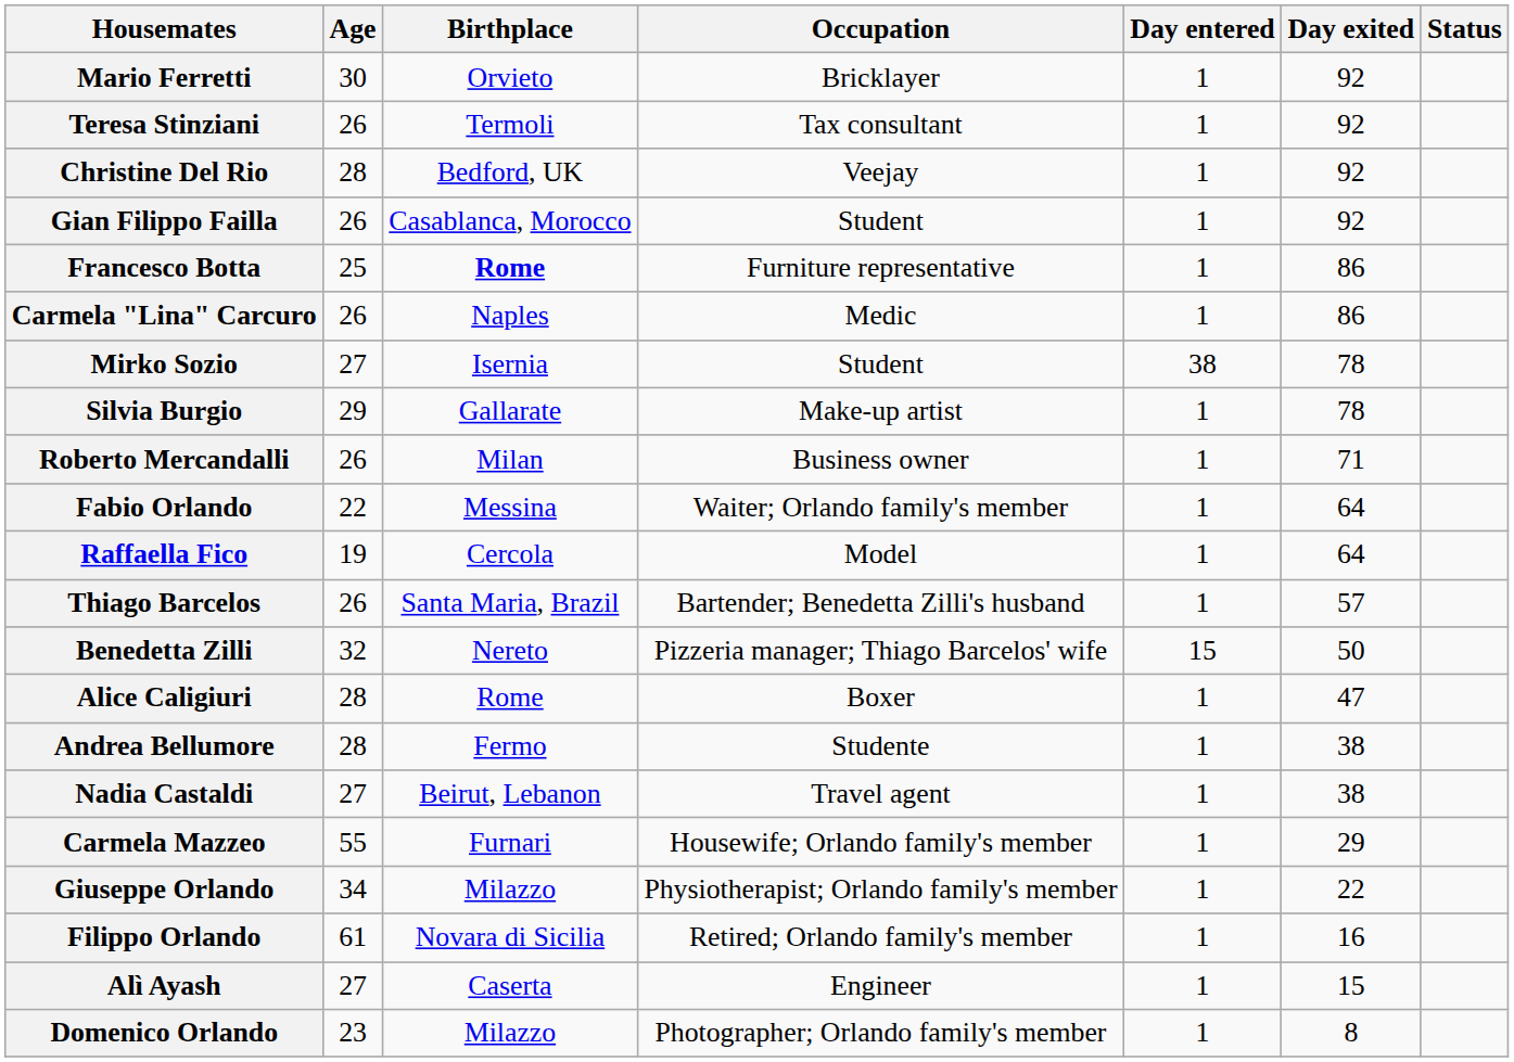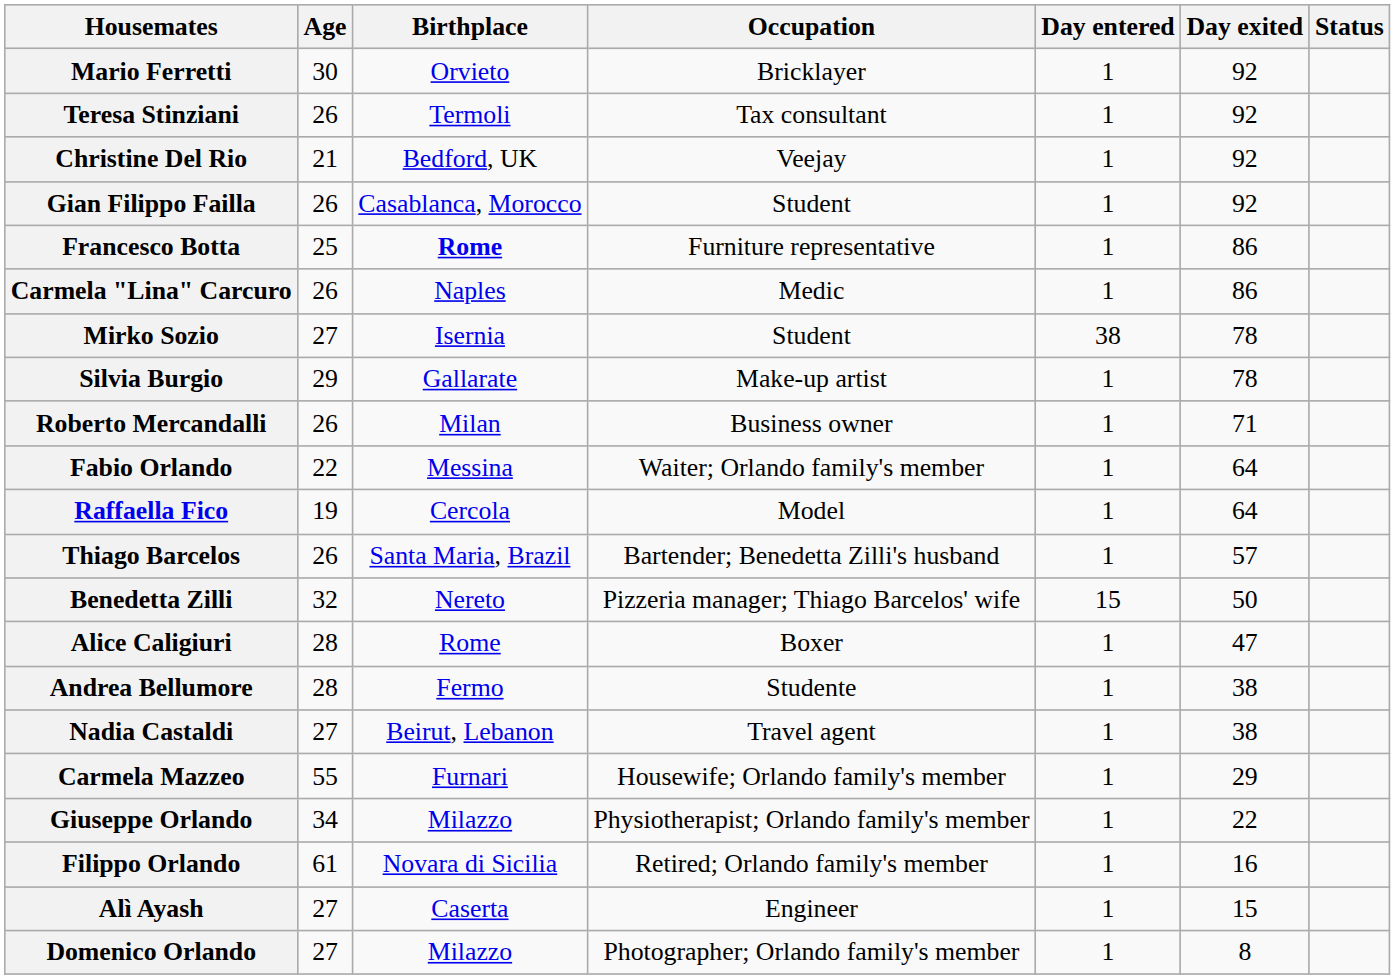 <table class="wikitable sortable" style="text-align:center; line-height:20px; width:auto;">
 <tr>
 <th>Housemates</th>
 <th>Age</th>
 <th>Birthplace</th>
 <th>Occupation</th>
 <th>Day entered</th>
 <th>Day exited</th>
 <th>Status</th>
 </tr>
 <tr>
 <th>Mario Ferretti</th>
 <td>30</td>
 <td><a href='#'>Orvieto</a></td>
 <td>Bricklayer</td>
 <td>1</td>
 <td>92</td>
 <td></td>
 </tr>
 <tr>
 <th>Teresa Stinziani</th>
 <td>26</td>
 <td><a href='#'>Termoli</a></td>
 <td>Tax consultant</td>
 <td>1</td>
 <td>92</td>
 <td></td>
 </tr>
 <tr>
 <th>Christine Del Rio</th>
-<td>28</td>
+<td>21</td>
 <td><a href='#'>Bedford</a>, UK</td>
 <td>Veejay</td>
 <td>1</td>
 <td>92</td>
 <td></td>
 </tr>
 <tr>
 <th>Gian Filippo Failla</th>
 <td>26</td>
 <td><a href='#'>Casablanca</a>, <a href='#'>Morocco</a></td>
 <td>Student</td>
 <td>1</td>
 <td>92</td>
 <td></td>
 </tr>
 <tr>
 <th>Francesco Botta</th>
 <td>25</td>
 <td><strong><a href='#'>Rome</a></strong></td>
 <td>Furniture representative</td>
 <td>1</td>
 <td>86</td>
 <td></td>
 </tr>
 <tr>
 <th>Carmela "Lina" Carcuro</th>
 <td>26</td>
 <td><a href='#'>Naples</a></td>
 <td>Medic</td>
 <td>1</td>
 <td>86</td>
 <td></td>
 </tr>
 <tr>
 <th>Mirko Sozio</th>
 <td>27</td>
 <td><a href='#'>Isernia</a></td>
 <td>Student</td>
 <td>38</td>
 <td>78</td>
 <td></td>
 </tr>
 <tr>
 <th>Silvia Burgio</th>
 <td>29</td>
 <td><a href='#'>Gallarate</a></td>
 <td>Make-up artist</td>
 <td>1</td>
 <td>78</td>
 <td></td>
 </tr>
 <tr>
 <th>Roberto Mercandalli</th>
 <td>26</td>
 <td><a href='#'>Milan</a></td>
 <td>Business owner</td>
 <td>1</td>
 <td>71</td>
 <td></td>
 </tr>
 <tr>
 <th>Fabio Orlando</th>
 <td>22</td>
 <td><a href='#'>Messina</a></td>
 <td>Waiter; Orlando family's member</td>
 <td>1</td>
 <td>64</td>
 <td></td>
 </tr>
 <tr>
 <th><a href='#'>Raffaella Fico</a></th>
 <td>19</td>
 <td><a href='#'>Cercola</a></td>
 <td>Model</td>
 <td>1</td>
 <td>64</td>
 <td></td>
 </tr>
 <tr>
 <th>Thiago Barcelos</th>
 <td>26</td>
 <td><a href='#'>Santa Maria</a>, <a href='#'>Brazil</a></td>
 <td>Bartender; Benedetta Zilli's husband</td>
 <td>1</td>
 <td>57</td>
 <td></td>
 </tr>
 <tr>
 <th>Benedetta Zilli</th>
 <td>32</td>
 <td><a href='#'>Nereto</a></td>
 <td>Pizzeria manager; Thiago Barcelos' wife</td>
 <td>15</td>
 <td>50</td>
 <td></td>
 </tr>
 <tr>
 <th>Alice Caligiuri</th>
 <td>28</td>
 <td><a href='#'>Rome</a></td>
 <td>Boxer</td>
 <td>1</td>
 <td>47</td>
 <td></td>
 </tr>
 <tr>
 <th>Andrea Bellumore</th>
 <td>28</td>
 <td><a href='#'>Fermo</a></td>
 <td>Studente</td>
 <td>1</td>
 <td>38</td>
 <td></td>
 </tr>
 <tr>
 <th>Nadia Castaldi</th>
 <td>27</td>
 <td><a href='#'>Beirut</a>, <a href='#'>Lebanon</a></td>
 <td>Travel agent</td>
 <td>1</td>
 <td>38</td>
 <td></td>
 </tr>
 <tr>
 <th>Carmela Mazzeo</th>
 <td>55</td>
 <td><a href='#'>Furnari</a></td>
 <td>Housewife; Orlando family's member</td>
 <td>1</td>
 <td>29</td>
 <td></td>
 </tr>
 <tr>
 <th>Giuseppe Orlando</th>
 <td>34</td>
 <td><a href='#'>Milazzo</a></td>
 <td>Physiotherapist; Orlando family's member</td>
 <td>1</td>
 <td>22</td>
 <td></td>
 </tr>
 <tr>
 <th>Filippo Orlando</th>
 <td>61</td>
 <td><a href='#'>Novara di Sicilia</a></td>
 <td>Retired; Orlando family's member</td>
 <td>1</td>
 <td>16</td>
 <td></td>
 </tr>
 <tr>
 <th>Alì Ayash</th>
 <td>27</td>
 <td><a href='#'>Caserta</a></td>
 <td>Engineer</td>
 <td>1</td>
 <td>15</td>
 <td></td>
 </tr>
 <tr>
 <th>Domenico Orlando</th>
-<td>23</td>
+<td>27</td>
 <td><a href='#'>Milazzo</a></td>
 <td>Photographer; Orlando family's member</td>
 <td>1</td>
 <td>8</td>
 <td></td>
 </tr>
 </table>
